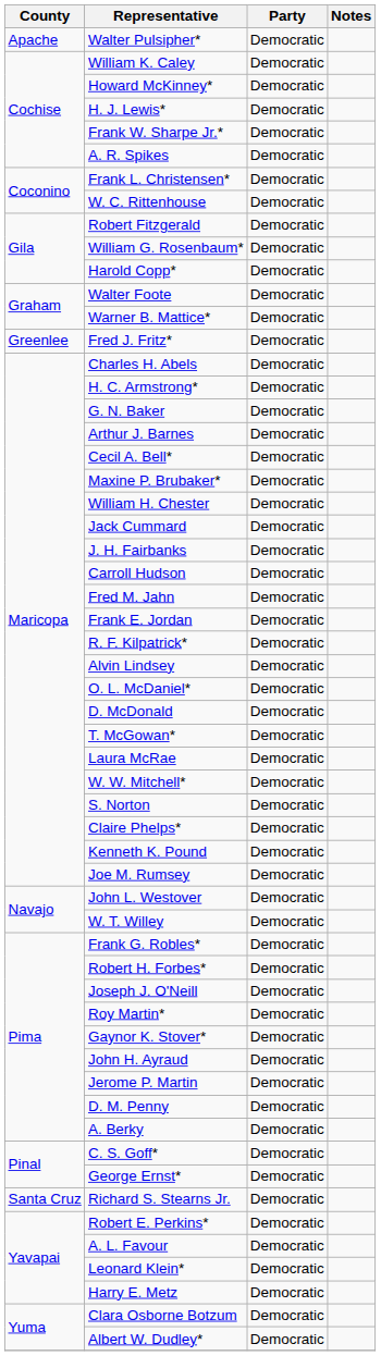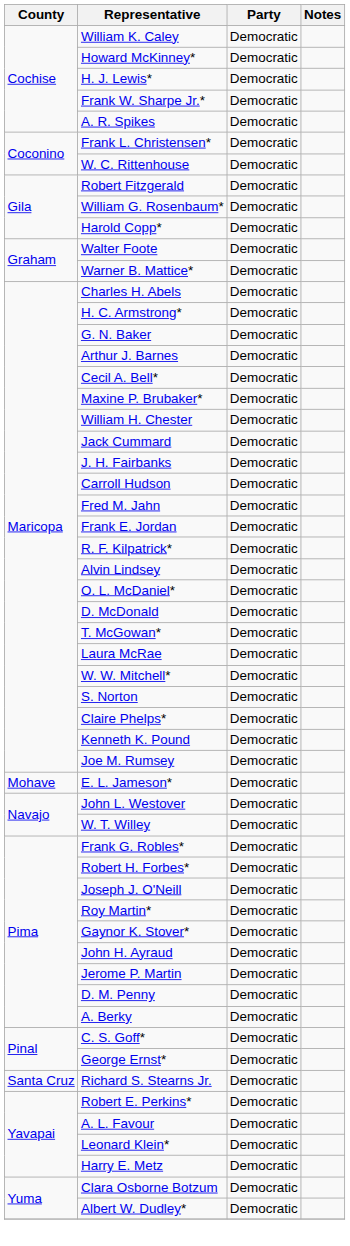 <table class=wikitable>
 <tr>
 <th>County</th>
 <th>Representative</th>
 <th>Party</th>
 <th>Notes</th>
-</tr>
-<tr>
-<td><a href='#'>Apache</a></td>
-<td><a href='#'>Walter Pulsipher</a>*</td>
-<td>Democratic</td>
-<td></td>
 </tr>
 <tr>
 <td rowspan="5"><a href='#'>Cochise</a></td>
 <td><a href='#'>William K. Caley</a></td>
 <td>Democratic</td>
 <td></td>
 </tr>
 <tr>
 <td><a href='#'>Howard McKinney</a>*</td>
 <td>Democratic</td>
 <td></td>
 </tr>
 <tr>
 <td><a href='#'>H. J. Lewis</a>*</td>
 <td>Democratic</td>
 <td></td>
 </tr>
 <tr>
 <td><a href='#'>Frank W. Sharpe Jr.</a>*</td>
 <td>Democratic</td>
 <td></td>
 </tr>
 <tr>
 <td><a href='#'>A. R. Spikes</a></td>
 <td>Democratic</td>
 <td></td>
 </tr>
 <tr>
 <td rowspan="2"><a href='#'>Coconino</a></td>
 <td><a href='#'>Frank L. Christensen</a>*</td>
 <td>Democratic</td>
 <td></td>
 </tr>
 <tr>
 <td><a href='#'>W. C. Rittenhouse</a></td>
 <td>Democratic</td>
 <td></td>
 </tr>
 <tr>
 <td rowspan="3"><a href='#'>Gila</a></td>
 <td><a href='#'>Robert Fitzgerald</a></td>
 <td>Democratic</td>
 <td></td>
 </tr>
 <tr>
 <td><a href='#'>William G. Rosenbaum</a>*</td>
 <td>Democratic</td>
 <td></td>
 </tr>
 <tr>
 <td><a href='#'>Harold Copp</a>*</td>
 <td>Democratic</td>
 <td></td>
 </tr>
 <tr>
 <td rowspan="2"><a href='#'>Graham</a></td>
 <td><a href='#'>Walter Foote</a></td>
 <td>Democratic</td>
 <td></td>
 </tr>
 <tr>
 <td><a href='#'>Warner B. Mattice</a>*</td>
-<td>Democratic</td>
-<td></td>
-</tr>
-<tr>
-<td><a href='#'>Greenlee</a></td>
-<td><a href='#'>Fred J. Fritz</a>*</td>
 <td>Democratic</td>
 <td></td>
 </tr>
 <tr>
 <td rowspan="23"><a href='#'>Maricopa</a></td>
 <td><a href='#'>Charles H. Abels</a></td>
 <td>Democratic</td>
 <td></td>
 </tr>
 <tr>
 <td><a href='#'>H. C. Armstrong</a>*</td>
 <td>Democratic</td>
 <td></td>
 </tr>
 <tr>
 <td><a href='#'>G. N. Baker</a></td>
 <td>Democratic</td>
 <td></td>
 </tr>
 <tr>
 <td><a href='#'>Arthur J. Barnes</a></td>
 <td>Democratic</td>
 <td></td>
 </tr>
 <tr>
 <td><a href='#'>Cecil A. Bell</a>*</td>
 <td>Democratic</td>
 <td></td>
 </tr>
 <tr>
 <td><a href='#'>Maxine P. Brubaker</a>*</td>
 <td>Democratic</td>
 <td></td>
 </tr>
 <tr>
 <td><a href='#'>William H. Chester</a></td>
 <td>Democratic</td>
 <td></td>
 </tr>
 <tr>
 <td><a href='#'>Jack Cummard</a></td>
 <td>Democratic</td>
 <td></td>
 </tr>
 <tr>
 <td><a href='#'>J. H. Fairbanks</a></td>
 <td>Democratic</td>
 <td></td>
 </tr>
 <tr>
 <td><a href='#'>Carroll Hudson</a></td>
 <td>Democratic</td>
 <td></td>
 </tr>
 <tr>
 <td><a href='#'>Fred M. Jahn</a></td>
 <td>Democratic</td>
 <td></td>
 </tr>
 <tr>
 <td><a href='#'>Frank E. Jordan</a></td>
 <td>Democratic</td>
 <td></td>
 </tr>
 <tr>
 <td><a href='#'>R. F. Kilpatrick</a>*</td>
 <td>Democratic</td>
 <td></td>
 </tr>
 <tr>
 <td><a href='#'>Alvin Lindsey</a></td>
 <td>Democratic</td>
 <td></td>
 </tr>
 <tr>
 <td><a href='#'>O. L. McDaniel</a>*</td>
 <td>Democratic</td>
 <td></td>
 </tr>
 <tr>
 <td><a href='#'>D. McDonald</a></td>
 <td>Democratic</td>
 <td></td>
 </tr>
 <tr>
 <td><a href='#'>T. McGowan</a>*</td>
 <td>Democratic</td>
 <td></td>
 </tr>
 <tr>
 <td><a href='#'>Laura McRae</a></td>
 <td>Democratic</td>
 <td></td>
 </tr>
 <tr>
 <td><a href='#'>W. W. Mitchell</a>*</td>
 <td>Democratic</td>
 <td></td>
 </tr>
 <tr>
 <td><a href='#'>S. Norton</a></td>
 <td>Democratic</td>
 <td></td>
 </tr>
 <tr>
 <td><a href='#'>Claire Phelps</a>*</td>
 <td>Democratic</td>
 <td></td>
 </tr>
 <tr>
 <td><a href='#'>Kenneth K. Pound</a></td>
 <td>Democratic</td>
 <td></td>
 </tr>
 <tr>
 <td><a href='#'>Joe M. Rumsey</a></td>
 <td>Democratic</td>
 <td></td>
 </tr>
 <tr>
+<td><a href='#'>Mohave</a></td>
+<td><a href='#'>E. L. Jameson</a>*</td>
+<td>Democratic</td>
+<td></td>
+</tr>
+<tr>
 <td rowspan="2"><a href='#'>Navajo</a></td>
 <td><a href='#'>John L. Westover</a></td>
 <td>Democratic</td>
 <td></td>
 </tr>
 <tr>
 <td><a href='#'>W. T. Willey</a></td>
 <td>Democratic</td>
 <td></td>
 </tr>
 <tr>
 <td rowspan="9"><a href='#'>Pima</a></td>
 <td><a href='#'>Frank G. Robles</a>*</td>
 <td>Democratic</td>
 <td></td>
 </tr>
 <tr>
 <td><a href='#'>Robert H. Forbes</a>*</td>
 <td>Democratic</td>
 <td></td>
 </tr>
 <tr>
 <td><a href='#'>Joseph J. O'Neill</a></td>
 <td>Democratic</td>
 <td></td>
 </tr>
 <tr>
 <td><a href='#'>Roy Martin</a>*</td>
 <td>Democratic</td>
 <td></td>
 </tr>
 <tr>
 <td><a href='#'>Gaynor K. Stover</a>*</td>
 <td>Democratic</td>
 <td></td>
 </tr>
 <tr>
 <td><a href='#'>John H. Ayraud</a></td>
 <td>Democratic</td>
 <td></td>
 </tr>
 <tr>
 <td><a href='#'>Jerome P. Martin</a></td>
 <td>Democratic</td>
 <td></td>
 </tr>
 <tr>
 <td><a href='#'>D. M. Penny</a></td>
 <td>Democratic</td>
 <td></td>
 </tr>
 <tr>
 <td><a href='#'>A. Berky</a></td>
 <td>Democratic</td>
 <td></td>
 </tr>
 <tr>
 <td rowspan="2"><a href='#'>Pinal</a></td>
 <td><a href='#'>C. S. Goff</a>*</td>
 <td>Democratic</td>
 <td></td>
 </tr>
 <tr>
 <td><a href='#'>George Ernst</a>*</td>
 <td>Democratic</td>
 <td></td>
 </tr>
 <tr>
 <td><a href='#'>Santa Cruz</a></td>
 <td><a href='#'>Richard S. Stearns Jr.</a></td>
 <td>Democratic</td>
 <td></td>
 </tr>
 <tr>
 <td rowspan="4"><a href='#'>Yavapai</a></td>
 <td><a href='#'>Robert E. Perkins</a>*</td>
 <td>Democratic</td>
 <td></td>
 </tr>
 <tr>
 <td><a href='#'>A. L. Favour</a></td>
 <td>Democratic</td>
 <td></td>
 </tr>
 <tr>
 <td><a href='#'>Leonard Klein</a>*</td>
 <td>Democratic</td>
 <td></td>
 </tr>
 <tr>
 <td><a href='#'>Harry E. Metz</a></td>
 <td>Democratic</td>
 <td></td>
 </tr>
 <tr>
 <td rowspan="2"><a href='#'>Yuma</a></td>
 <td><a href='#'>Clara Osborne Botzum</a></td>
 <td>Democratic</td>
 <td></td>
 </tr>
 <tr>
 <td><a href='#'>Albert W. Dudley</a>*</td>
 <td>Democratic</td>
 <td></td>
 </tr>
 <tr>
 </tr>
 </table>
